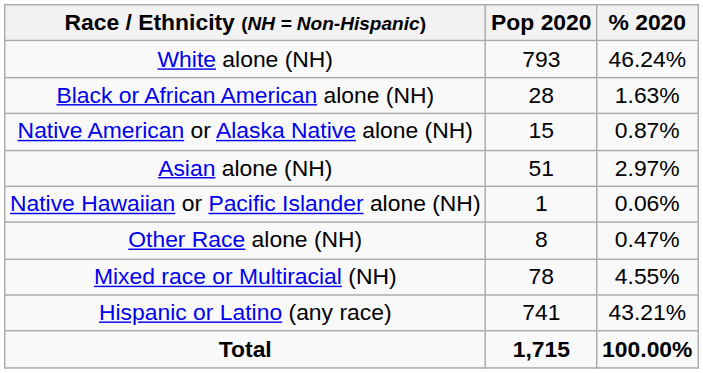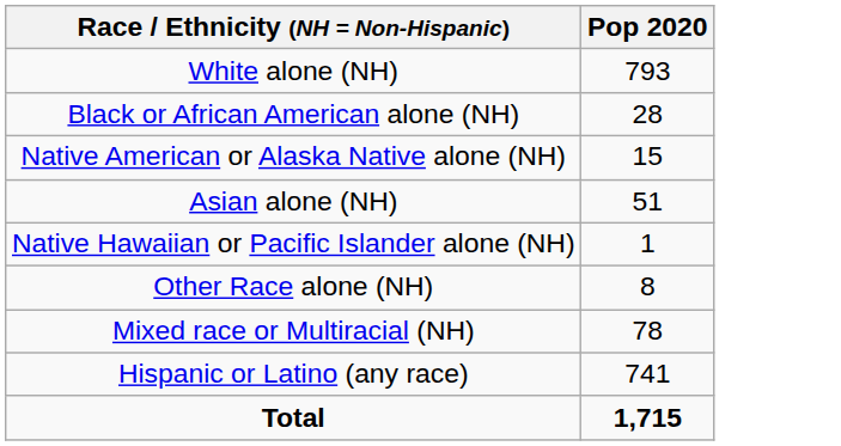 <table class="wikitable" style="text-align:center;">
 <tr>
 <th>Race / Ethnicity <small>(<em>NH = Non-Hispanic</em>)</small></th>
 <th>Pop 2020</th>
-<th>% 2020</th>
 </tr>
 <tr>
 <td><a href='#'>White</a> alone (NH)</td>
 <td>793</td>
-<td>46.24%</td>
 </tr>
 <tr>
 <td><a href='#'>Black or African American</a> alone (NH)</td>
 <td>28</td>
-<td>1.63%</td>
 </tr>
 <tr>
 <td><a href='#'>Native American</a> or <a href='#'>Alaska Native</a> alone (NH)</td>
 <td>15</td>
-<td>0.87%</td>
 </tr>
 <tr>
 <td><a href='#'>Asian</a> alone (NH)</td>
 <td>51</td>
-<td>2.97%</td>
 </tr>
 <tr>
 <td><a href='#'>Native Hawaiian</a> or <a href='#'>Pacific Islander</a> alone (NH)</td>
 <td>1</td>
-<td>0.06%</td>
 </tr>
 <tr>
 <td><a href='#'>Other Race</a> alone (NH)</td>
 <td>8</td>
-<td>0.47%</td>
 </tr>
 <tr>
 <td><a href='#'>Mixed race or Multiracial</a> (NH)</td>
 <td>78</td>
-<td>4.55%</td>
 </tr>
 <tr>
 <td><a href='#'>Hispanic or Latino</a> (any race)</td>
 <td>741</td>
-<td>43.21%</td>
 </tr>
 <tr>
 <td><strong>Total</strong></td>
 <td><strong>1,715</strong></td>
-<td><strong>100.00%</strong></td>
 </tr>
 </table>
